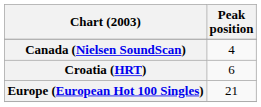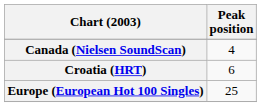 <table class="wikitable sortable plainrowheaders" style="text-align:center">
 <tr>
 <th scope="col">Chart (2003)</th>
 <th scope="col">Peak<br>position</th>
 </tr>
 <tr>
 </tr>
 <tr>
 </tr>
 <tr>
 </tr>
 <tr>
 </tr>
 <tr>
 <th scope="row">Canada (<a href='#'>Nielsen SoundScan</a>)</th>
 <td>4</td>
 </tr>
 <tr>
 <th scope="row">Croatia (<a href='#'>HRT</a>)</th>
 <td>6</td>
 </tr>
 <tr>
 <th scope="row">Europe (<a href='#'>European Hot 100 Singles</a>)</th>
-<td>21</td>
+<td>25</td>
 </tr>
 <tr>
 </tr>
 <tr>
 </tr>
 <tr>
 </tr>
 <tr>
 </tr>
 <tr>
 </tr>
 <tr>
 </tr>
 <tr>
 </tr>
 <tr>
 </tr>
 <tr>
 </tr>
 <tr>
 </tr>
 <tr>
 </tr>
 <tr>
 </tr>
 <tr>
 </tr>
 <tr>
 </tr>
 <tr>
 </tr>
 <tr>
 </tr>
 <tr>
 </tr>
 </table>
